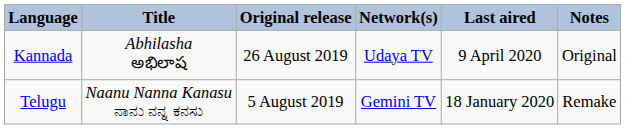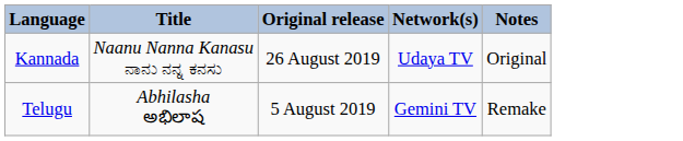 <table class="wikitable sortable" style="text-align:center;">
 <tr>
 <th style="background:LightSteelBlue;">Language</th>
 <th style="background:LightSteelBlue;">Title</th>
 <th style="background:LightSteelBlue;">Original release</th>
 <th style="background:LightSteelBlue;">Network(s)</th>
-<th style="background:LightSteelBlue;">Last aired</th>
 <th style="background:LightSteelBlue;">Notes</th>
 </tr>
 <tr>
 <td><a href='#'>Kannada</a></td>
-<td><em>Abhilasha</em> <br> అభిలాష</td>
+<td><em>Naanu Nanna Kanasu</em> <br> ನಾನು ನನ್ನ ಕನಸು</td>
 <td>26 August 2019</td>
 <td><a href='#'>Udaya TV</a></td>
-<td>9 April 2020</td>
 <td>Original</td>
 </tr>
 <tr>
 <td><a href='#'>Telugu</a></td>
-<td><em>Naanu Nanna Kanasu</em> <br> ನಾನು ನನ್ನ ಕನಸು</td>
+<td><em>Abhilasha</em> <br> అభిలాష</td>
 <td>5 August 2019</td>
 <td><a href='#'>Gemini TV</a></td>
-<td>18 January 2020</td>
 <td>Remake</td>
 </tr>
 </table>
